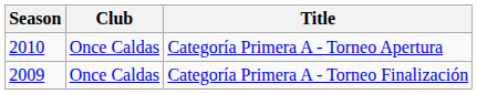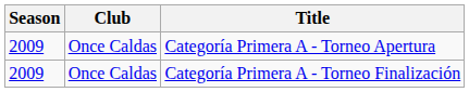 <table class="wikitable">
 <tr>
 <th>Season</th>
 <th>Club</th>
 <th>Title</th>
 </tr>
 <tr>
-<td><a href='#'>2010</a></td>
+<td><a href='#'>2009</a></td>
 <td><a href='#'>Once Caldas</a></td>
 <td><a href='#'>Categoría Primera A - Torneo Apertura</a></td>
 </tr>
 <tr>
 <td><a href='#'>2009</a></td>
 <td><a href='#'>Once Caldas</a></td>
 <td><a href='#'>Categoría Primera A - Torneo Finalización</a></td>
 </tr>
 <tr>
 </tr>
 </table>
